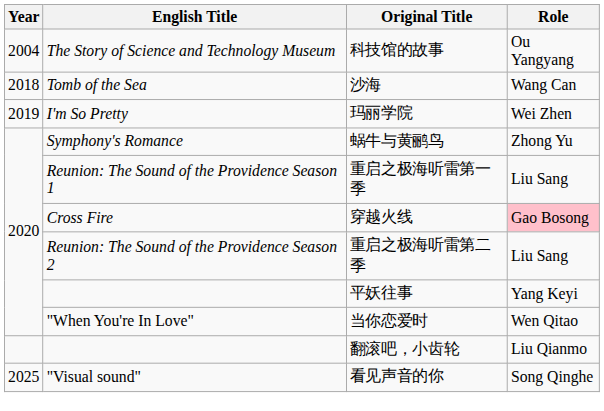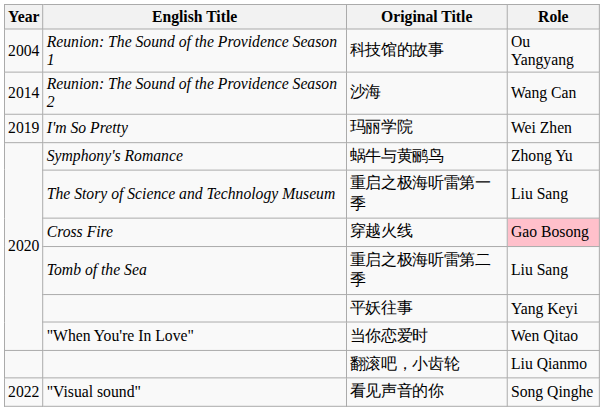 <table class="wikitable sortable">
 <tr>
 <th>Year</th>
 <th>English Title</th>
 <th>Original Title</th>
 <th>Role</th>
 </tr>
 <tr>
 <td>2004</td>
-<td><em>The Story of Science and Technology Museum</em></td>
+<td><em>Reunion: The Sound of the Providence Season 1</em></td>
 <td>科技馆的故事</td>
 <td>Ou Yangyang</td>
 </tr>
 <tr>
-<td>2018</td>
-<td><em>Tomb of the Sea</em></td>
+<td>2014</td>
+<td><em>Reunion: The Sound of the Providence Season 2</em></td>
 <td>沙海</td>
 <td>Wang Can</td>
 </tr>
 <tr>
 <td>2019</td>
 <td><em>I'm So Pretty</em></td>
 <td>玛丽学院 </td>
 <td>Wei Zhen</td>
 </tr>
 <tr>
 <td rowspan="6">2020</td>
 <td><em>Symphony's Romance</em></td>
 <td>蜗牛与黄鹂鸟</td>
 <td>Zhong Yu</td>
 </tr>
 <tr>
-<td><em>Reunion: The Sound of the Providence Season 1</em></td>
+<td><em>The Story of Science and Technology Museum</em></td>
 <td>重启之极海听雷第一季</td>
 <td>Liu Sang</td>
 </tr>
 <tr>
 <td><em>Cross Fire</em></td>
 <td>穿越火线</td>
 <td style="background: pink;">Gao Bosong</td>
 </tr>
 <tr>
-<td><em>Reunion: The Sound of the Providence Season 2</em></td>
+<td><em>Tomb of the Sea</em></td>
 <td>重启之极海听雷第二季</td>
 <td>Liu Sang</td>
 </tr>
 <tr>
 <td></td>
 <td>平妖往事</td>
 <td>Yang Keyi</td>
 </tr>
 <tr>
 <td>"When You're In Love"</td>
 <td>当你恋爱时</td>
 <td>Wen Qitao</td>
 </tr>
 <tr>
 <td></td>
 <td></td>
 <td>翻滚吧，小齿轮</td>
 <td>Liu Qianmo</td>
 </tr>
 <tr>
-<td>2025</td>
+<td>2022</td>
 <td>"Visual sound"</td>
 <td>看见声音的你</td>
 <td>Song Qinghe</td>
 </tr>
 </table>
